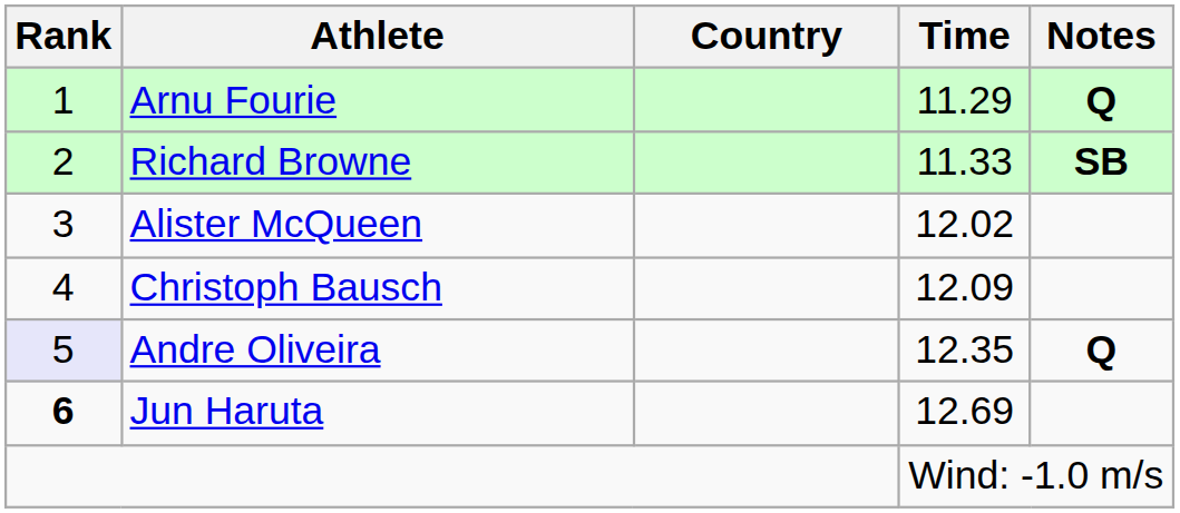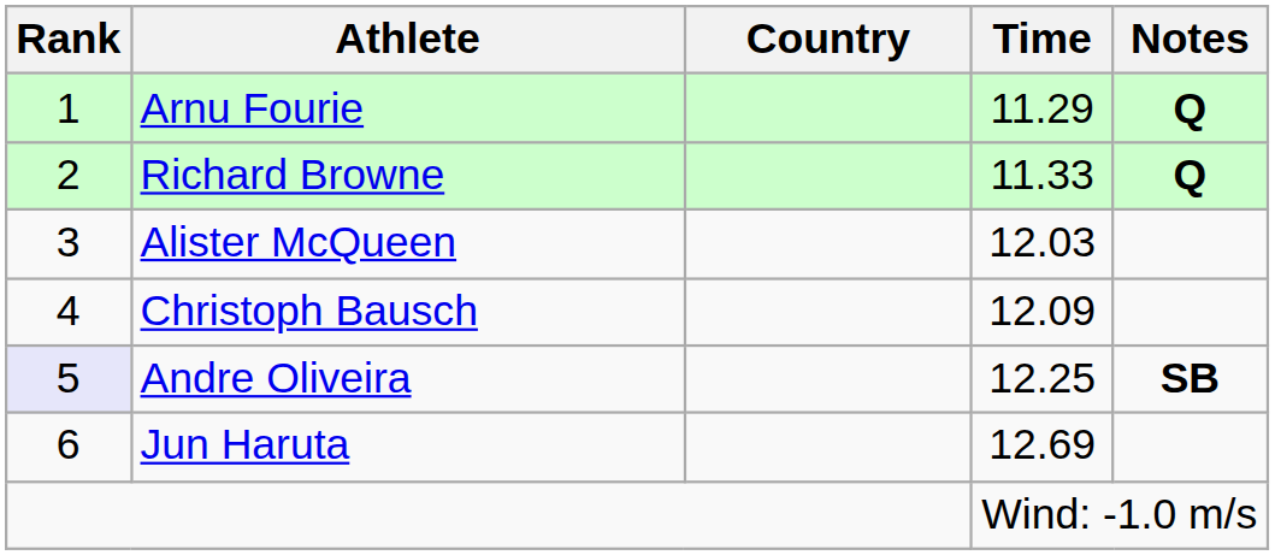 <table class="wikitable sortable" style="text-align:center">
 <tr>
 <th>Rank</th>
 <th style="width:200px">Athlete</th>
 <th style="width:100px">Country</th>
 <th>Time</th>
 <th>Notes</th>
 </tr>
 <tr style="background:#cfc;">
 <td>1</td>
 <td style="text-align:left;"><a href='#'>Arnu Fourie</a></td>
 <td style="text-align:left;"></td>
 <td>11.29</td>
 <td><strong>Q</strong></td>
 </tr>
 <tr style="background:#cfc;">
 <td>2</td>
 <td style="text-align:left;"><a href='#'>Richard Browne</a></td>
 <td style="text-align:left;"></td>
 <td>11.33</td>
-<td><strong>SB</strong></td>
+<td><strong>Q</strong></td>
 </tr>
 <tr>
 <td>3</td>
 <td style="text-align:left;"><a href='#'>Alister McQueen</a></td>
 <td style="text-align:left;"></td>
-<td>12.02</td>
+<td>12.03</td>
 <td></td>
 </tr>
 <tr>
 <td>4</td>
 <td style="text-align:left;"><a href='#'>Christoph Bausch</a></td>
 <td style="text-align:left;"></td>
 <td>12.09</td>
 <td></td>
 </tr>
 <tr>
 <td style="background: lavender;">5</td>
 <td style="text-align:left;"><a href='#'>Andre Oliveira</a></td>
 <td style="text-align:left;"></td>
-<td>12.35</td>
-<td><strong>Q</strong></td>
+<td>12.25</td>
+<td><strong>SB</strong></td>
 </tr>
 <tr>
-<td><strong>6</strong></td>
+<td>6</td>
 <td style="text-align:left;"><a href='#'>Jun Haruta</a></td>
 <td style="text-align:left;"></td>
 <td>12.69</td>
 <td></td>
 </tr>
 <tr class="sortbottom">
 <td colspan="3"></td>
 <td colspan="2">Wind: -1.0 m/s</td>
 </tr>
 </table>
